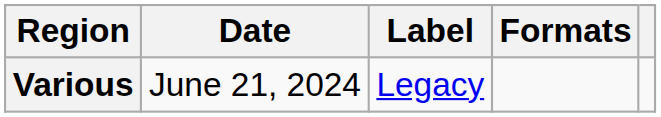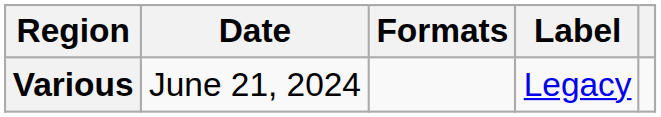 <table class="wikitable plainrowheaders">
 <tr>
 <th scope="col">Region</th>
 <th scope="col">Date</th>
+<th scope="col">Formats</th>
 <th scope="col">Label</th>
-<th scope="col">Formats</th>
 <th scope="col"></th>
 </tr>
 <tr>
 <th scope="row">Various</th>
 <td>June 21, 2024</td>
+<td></td>
 <td><a href='#'>Legacy</a></td>
-<td></td>
 <td align="center"></td>
 </tr>
 </table>
